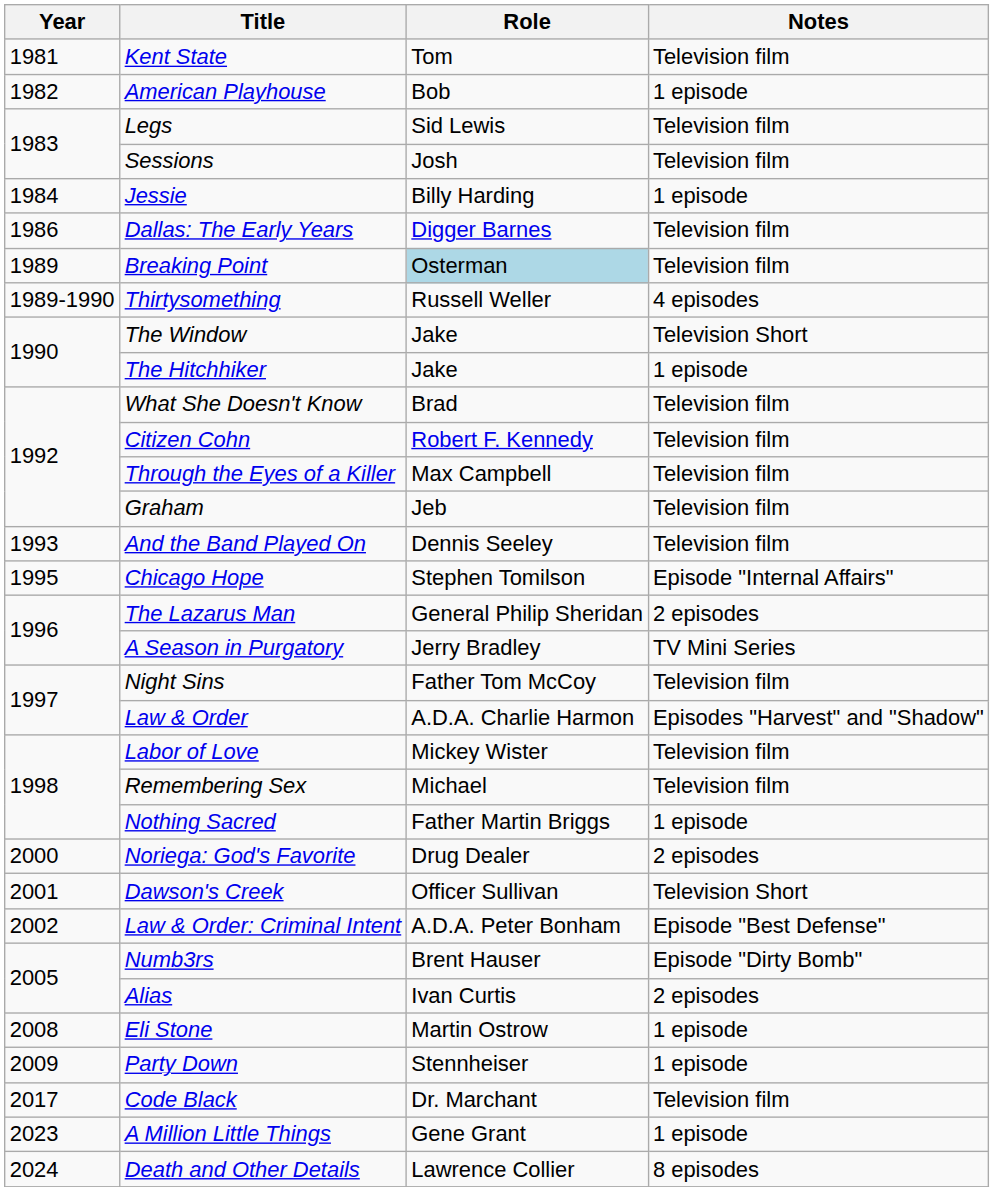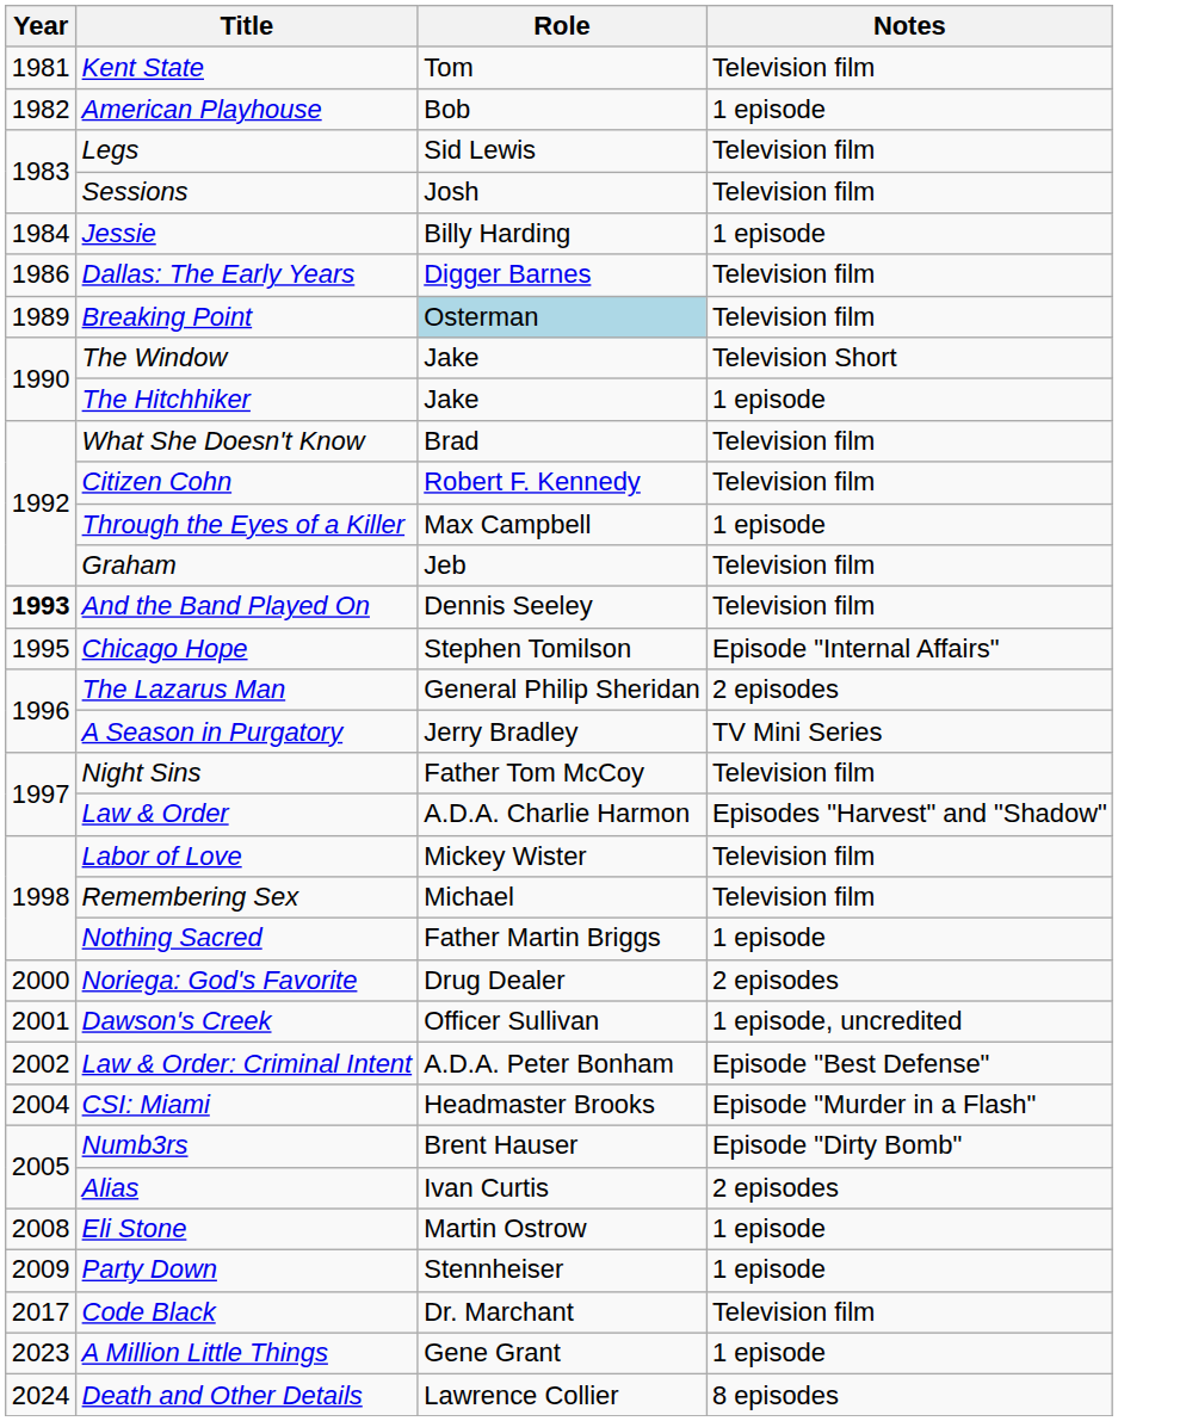 <table class="wikitable sortable">
 <tr>
 <th>Year</th>
 <th>Title</th>
 <th>Role</th>
 <th>Notes</th>
 </tr>
 <tr>
 <td>1981</td>
 <td><em><a href='#'>Kent State</a></em></td>
 <td>Tom</td>
 <td>Television film</td>
 </tr>
 <tr>
 <td>1982</td>
 <td><em><a href='#'>American Playhouse</a></em></td>
 <td>Bob</td>
 <td>1 episode</td>
 </tr>
 <tr>
 <td rowspan="2">1983</td>
 <td><em>Legs</em></td>
 <td>Sid Lewis</td>
 <td>Television film</td>
 </tr>
 <tr>
 <td><em>Sessions</em></td>
 <td>Josh</td>
 <td>Television film</td>
 </tr>
 <tr>
 <td>1984</td>
 <td><em><a href='#'>Jessie</a></em></td>
 <td>Billy Harding</td>
 <td>1 episode</td>
 </tr>
 <tr>
 <td>1986</td>
 <td><em><a href='#'>Dallas: The Early Years</a></em></td>
 <td><a href='#'>Digger Barnes</a></td>
 <td>Television film</td>
 </tr>
 <tr>
 <td>1989</td>
 <td><em><a href='#'>Breaking Point</a></em></td>
 <td style="background: lightblue;">Osterman</td>
 <td>Television film</td>
 </tr>
 <tr>
-<td>1989-1990</td>
-<td><em><a href='#'>Thirtysomething</a></em></td>
-<td>Russell Weller</td>
-<td>4 episodes</td>
-</tr>
-<tr>
 <td rowspan="2">1990</td>
 <td><em>The Window</em></td>
 <td>Jake</td>
 <td>Television Short</td>
 </tr>
 <tr>
 <td><em><a href='#'>The Hitchhiker</a></em></td>
 <td>Jake</td>
 <td>1 episode</td>
 </tr>
 <tr>
 <td rowspan="4">1992</td>
 <td><em>What She Doesn't Know</em></td>
 <td>Brad</td>
 <td>Television film</td>
 </tr>
 <tr>
 <td><em><a href='#'>Citizen Cohn</a></em></td>
 <td><a href='#'>Robert F. Kennedy</a></td>
 <td>Television film</td>
 </tr>
 <tr>
 <td><em><a href='#'>Through the Eyes of a Killer</a></em></td>
 <td>Max Campbell</td>
-<td>Television film</td>
+<td>1 episode</td>
 </tr>
 <tr>
 <td><em>Graham</em></td>
 <td>Jeb</td>
 <td>Television film</td>
 </tr>
 <tr>
-<td>1993</td>
+<td><strong>1993</strong></td>
 <td><em><a href='#'>And the Band Played On</a></em></td>
 <td>Dennis Seeley</td>
 <td>Television film</td>
 </tr>
 <tr>
 <td>1995</td>
 <td><em><a href='#'>Chicago Hope</a></em></td>
 <td>Stephen Tomilson</td>
 <td>Episode "Internal Affairs"</td>
 </tr>
 <tr>
 <td rowspan="2">1996</td>
 <td><em><a href='#'>The Lazarus Man</a></em></td>
 <td>General Philip Sheridan</td>
 <td>2 episodes</td>
 </tr>
 <tr>
 <td><em><a href='#'>A Season in Purgatory</a></em></td>
 <td>Jerry Bradley</td>
 <td>TV Mini Series</td>
 </tr>
 <tr>
 <td rowspan="2">1997</td>
 <td><em>Night Sins</em></td>
 <td>Father Tom McCoy</td>
 <td>Television film</td>
 </tr>
 <tr>
 <td><em><a href='#'>Law & Order</a></em></td>
 <td>A.D.A. Charlie Harmon</td>
 <td>Episodes "Harvest" and "Shadow"</td>
 </tr>
 <tr>
 <td rowspan="3">1998</td>
 <td><em><a href='#'>Labor of Love</a></em></td>
 <td>Mickey Wister</td>
 <td>Television film</td>
 </tr>
 <tr>
 <td><em>Remembering Sex</em></td>
 <td>Michael</td>
 <td>Television film</td>
 </tr>
 <tr>
 <td><em><a href='#'>Nothing Sacred</a></em></td>
 <td>Father Martin Briggs</td>
 <td>1 episode</td>
 </tr>
 <tr>
 <td>2000</td>
 <td><em><a href='#'>Noriega: God's Favorite</a></em></td>
 <td>Drug Dealer</td>
 <td>2 episodes</td>
 </tr>
 <tr>
 <td>2001</td>
 <td><em><a href='#'>Dawson's Creek</a></em></td>
 <td>Officer Sullivan</td>
-<td>Television Short</td>
+<td>1 episode, uncredited</td>
 </tr>
 <tr>
 <td>2002</td>
 <td><em><a href='#'>Law & Order: Criminal Intent</a></em></td>
 <td>A.D.A. Peter Bonham</td>
 <td>Episode "Best Defense"</td>
+</tr>
+<tr>
+<td>2004</td>
+<td><em><a href='#'>CSI: Miami</a></em></td>
+<td>Headmaster Brooks</td>
+<td>Episode "Murder in a Flash"</td>
 </tr>
 <tr>
 <td rowspan="2">2005</td>
 <td><em><a href='#'>Numb3rs</a></em></td>
 <td>Brent Hauser</td>
 <td>Episode "Dirty Bomb"</td>
 </tr>
 <tr>
 <td><em><a href='#'>Alias</a></em></td>
 <td>Ivan Curtis</td>
 <td>2 episodes</td>
 </tr>
 <tr>
 <td>2008</td>
 <td><em><a href='#'>Eli Stone</a></em></td>
 <td>Martin Ostrow</td>
 <td>1 episode</td>
 </tr>
 <tr>
 <td>2009</td>
 <td><em><a href='#'>Party Down</a></em></td>
 <td>Stennheiser</td>
 <td>1 episode</td>
 </tr>
 <tr>
 <td>2017</td>
 <td><em><a href='#'>Code Black</a></em></td>
 <td>Dr. Marchant</td>
 <td>Television film</td>
 </tr>
 <tr>
 <td>2023</td>
 <td><em><a href='#'>A Million Little Things</a></em></td>
 <td>Gene Grant</td>
 <td>1 episode</td>
 </tr>
 <tr>
 <td>2024</td>
 <td><em><a href='#'>Death and Other Details</a></em></td>
 <td>Lawrence Collier</td>
 <td>8 episodes</td>
 </tr>
 <tr>
 </tr>
 </table>
